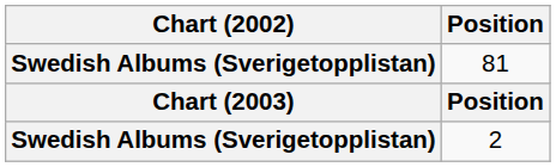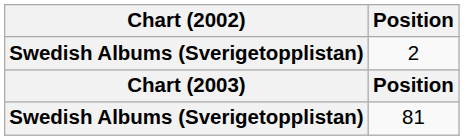 <table class="wikitable plainrowheaders"  style="text-align:center">
 <tr>
 <th scope="col">Chart (2002)</th>
 <th scope="col">Position</th>
 </tr>
 <tr>
 <th scope="row">Swedish Albums (Sverigetopplistan)</th>
-<td>81</td>
+<td>2</td>
 </tr>
 <tr>
 <th scope="col">Chart (2003)</th>
 <th scope="col">Position</th>
 </tr>
 <tr>
 <th scope="row">Swedish Albums (Sverigetopplistan)</th>
-<td>2</td>
+<td>81</td>
 </tr>
 </table>
